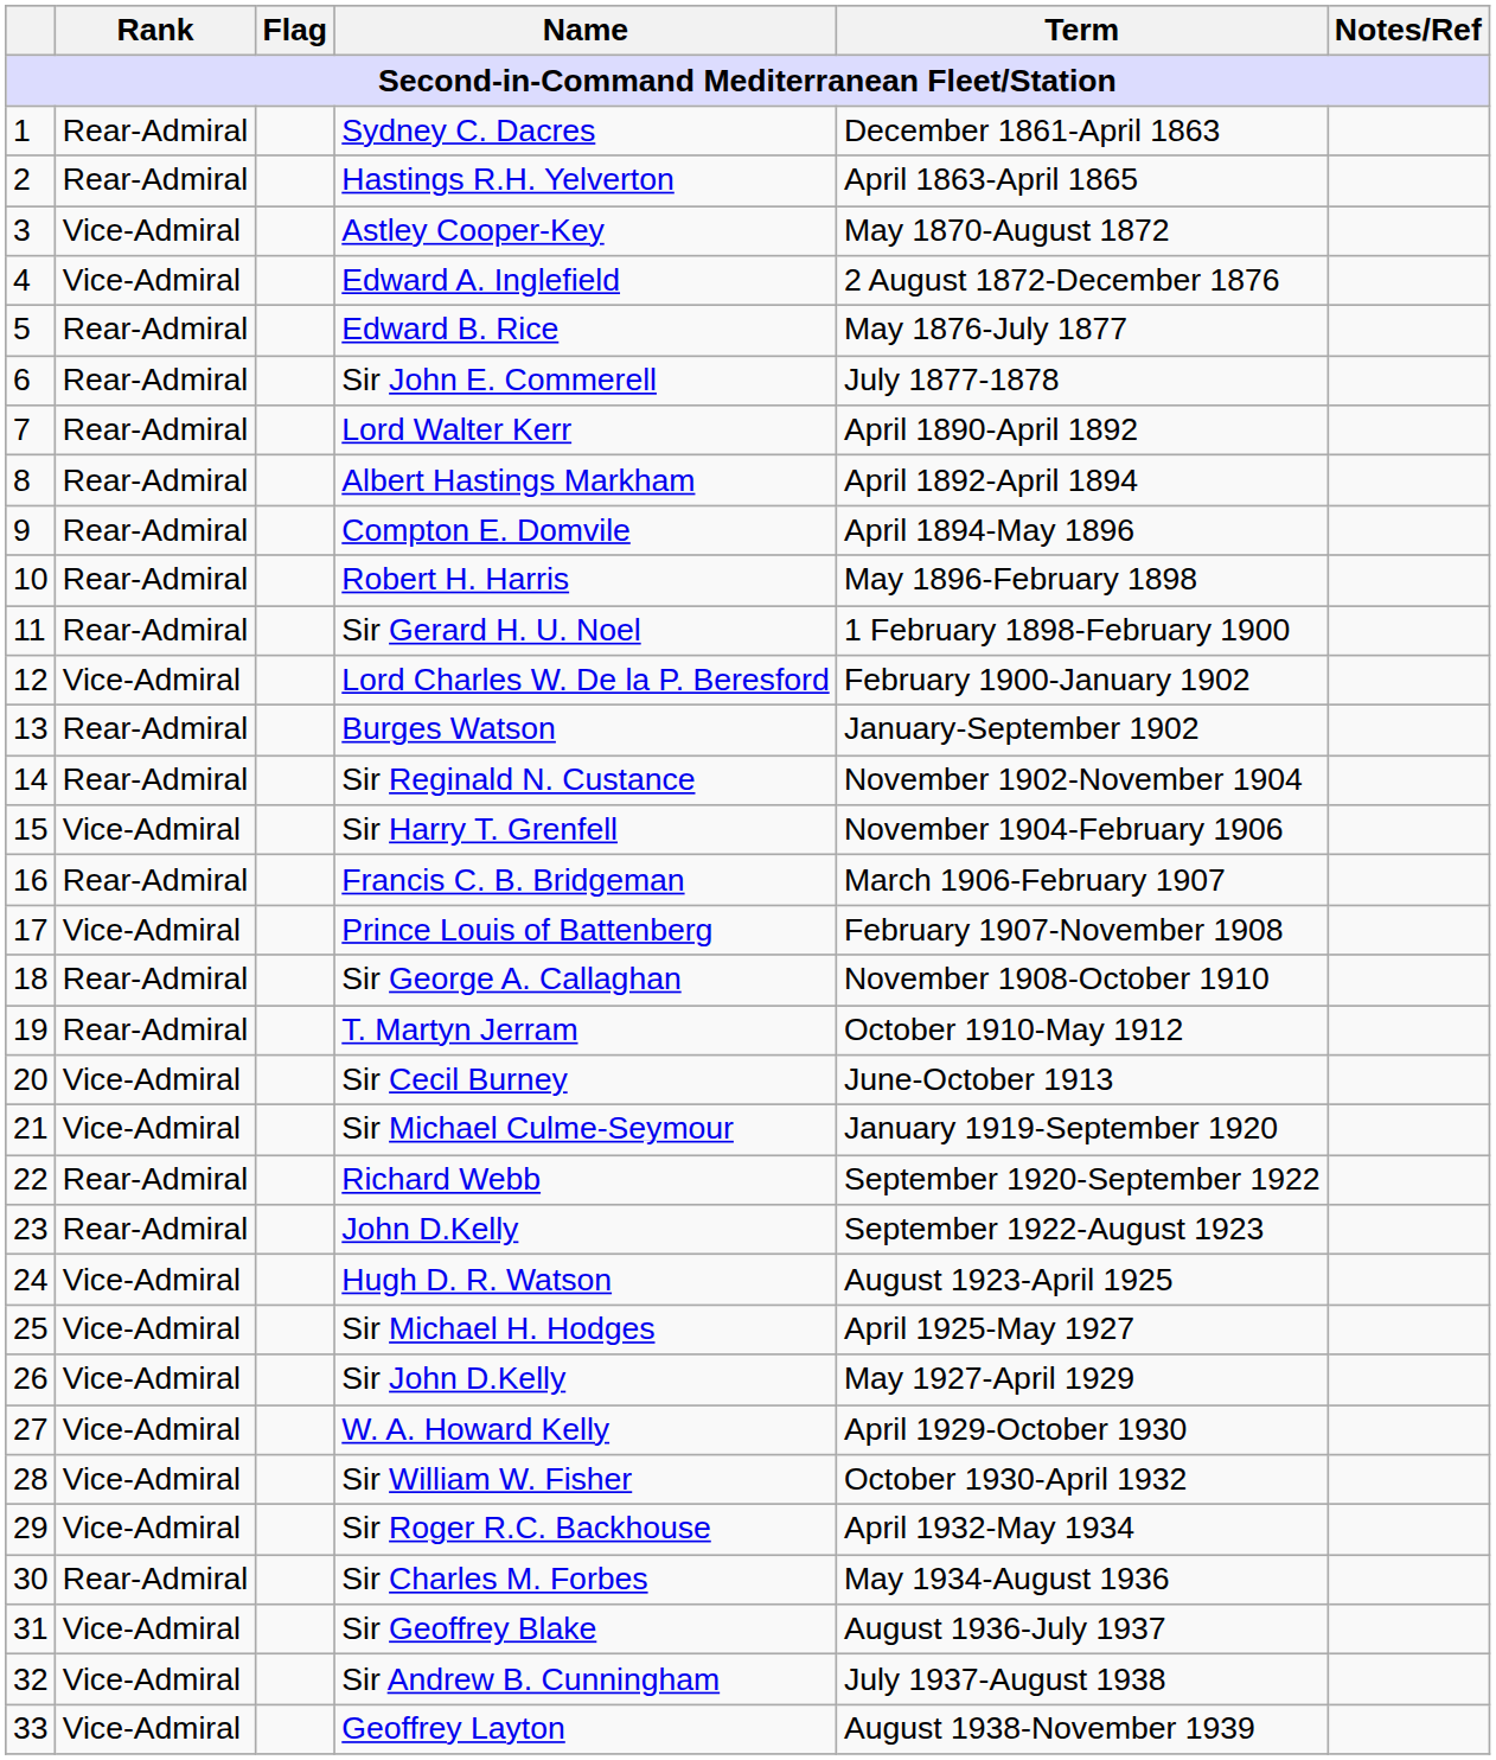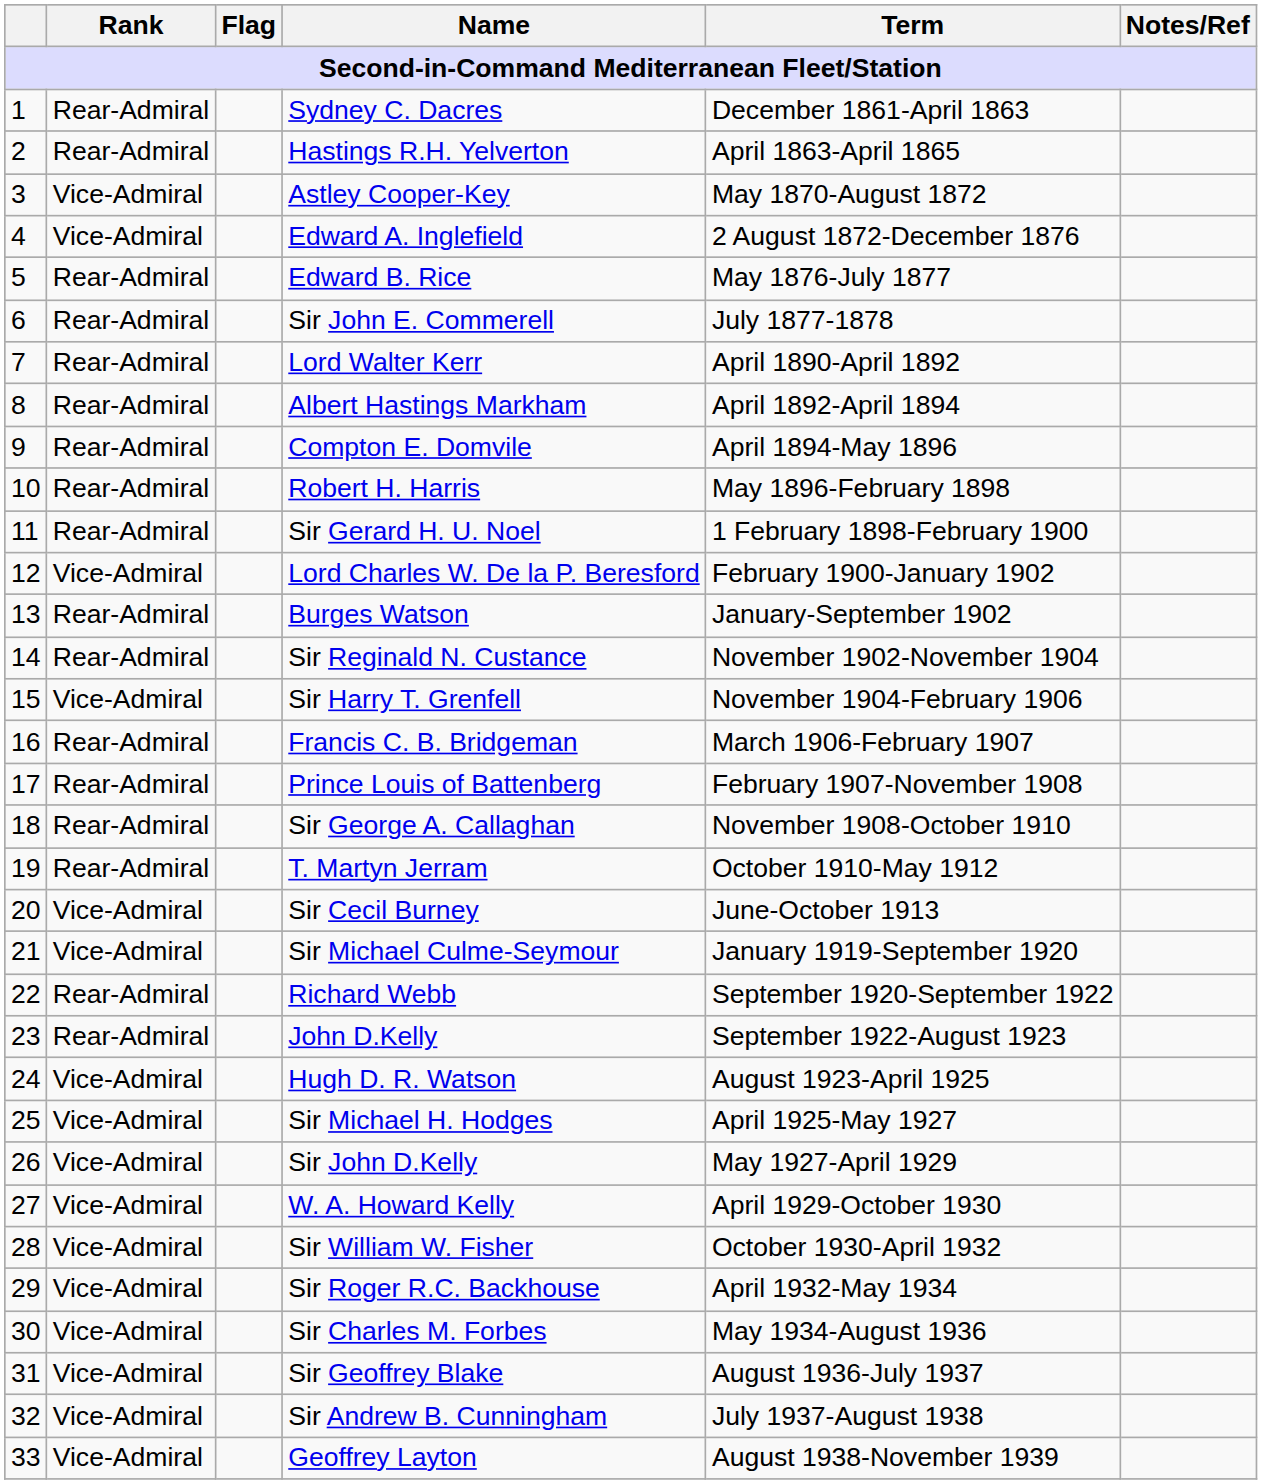 <table class="wikitable">
 <tr>
 <th></th>
 <th>Rank</th>
 <th>Flag</th>
 <th>Name</th>
 <th>Term</th>
 <th>Notes/Ref</th>
 </tr>
 <tr>
 <td colspan="6" align="center" style="background:#dcdcfe;"><strong>Second-in-Command Mediterranean Fleet/Station</strong></td>
 </tr>
 <tr>
 <td>1</td>
 <td>Rear-Admiral</td>
 <td></td>
 <td><a href='#'>Sydney C. Dacres</a></td>
 <td>December 1861-April 1863</td>
 <td></td>
 </tr>
 <tr>
 <td>2</td>
 <td>Rear-Admiral</td>
 <td></td>
 <td><a href='#'>Hastings R.H. Yelverton</a></td>
 <td>April 1863-April 1865</td>
 <td></td>
 </tr>
 <tr>
 <td>3</td>
 <td>Vice-Admiral</td>
 <td></td>
 <td><a href='#'>Astley Cooper-Key</a></td>
 <td>May 1870-August 1872</td>
 <td></td>
 </tr>
 <tr>
 <td>4</td>
 <td>Vice-Admiral</td>
 <td></td>
 <td><a href='#'>Edward A. Inglefield</a></td>
 <td>2 August 1872-December 1876</td>
 <td></td>
 </tr>
 <tr>
 <td>5</td>
 <td>Rear-Admiral</td>
 <td></td>
 <td><a href='#'>Edward B. Rice</a></td>
 <td>May 1876-July 1877</td>
 <td></td>
 </tr>
 <tr>
 <td>6</td>
 <td>Rear-Admiral</td>
 <td></td>
 <td>Sir <a href='#'>John E. Commerell</a></td>
 <td>July 1877-1878</td>
 <td></td>
 </tr>
 <tr>
 <td>7</td>
 <td>Rear-Admiral</td>
 <td></td>
 <td><a href='#'>Lord Walter Kerr</a></td>
 <td>April 1890-April 1892</td>
 <td></td>
 </tr>
 <tr>
 <td>8</td>
 <td>Rear-Admiral</td>
 <td></td>
 <td><a href='#'>Albert Hastings Markham</a></td>
 <td>April 1892-April 1894</td>
 <td></td>
 </tr>
 <tr>
 <td>9</td>
 <td>Rear-Admiral</td>
 <td></td>
 <td><a href='#'>Compton E. Domvile</a></td>
 <td>April 1894-May 1896</td>
 <td></td>
 </tr>
 <tr>
 <td>10</td>
 <td>Rear-Admiral</td>
 <td></td>
 <td><a href='#'>Robert H. Harris</a></td>
 <td>May 1896-February 1898</td>
 <td></td>
 </tr>
 <tr>
 <td>11</td>
 <td>Rear-Admiral</td>
 <td></td>
 <td>Sir <a href='#'>Gerard H. U. Noel</a></td>
 <td>1 February 1898-February 1900</td>
 <td></td>
 </tr>
 <tr>
 <td>12</td>
 <td>Vice-Admiral</td>
 <td></td>
 <td><a href='#'>Lord Charles W. De la P. Beresford</a></td>
 <td>February 1900-January 1902</td>
 <td></td>
 </tr>
 <tr>
 <td>13</td>
 <td>Rear-Admiral</td>
 <td></td>
 <td><a href='#'>Burges Watson</a></td>
 <td>January-September 1902</td>
 <td></td>
 </tr>
 <tr>
 <td>14</td>
 <td>Rear-Admiral</td>
 <td></td>
 <td>Sir <a href='#'>Reginald N. Custance</a></td>
 <td>November 1902-November 1904</td>
 <td></td>
 </tr>
 <tr>
 <td>15</td>
 <td>Vice-Admiral</td>
 <td></td>
 <td>Sir <a href='#'>Harry T. Grenfell</a></td>
 <td>November 1904-February 1906</td>
 <td></td>
 </tr>
 <tr>
 <td>16</td>
 <td>Rear-Admiral</td>
 <td></td>
 <td><a href='#'>Francis C. B. Bridgeman</a></td>
 <td>March 1906-February 1907</td>
 <td></td>
 </tr>
 <tr>
 <td>17</td>
-<td>Vice-Admiral</td>
+<td>Rear-Admiral</td>
 <td></td>
 <td><a href='#'>Prince Louis of Battenberg</a></td>
 <td>February 1907-November 1908</td>
 <td></td>
 </tr>
 <tr>
 <td>18</td>
 <td>Rear-Admiral</td>
 <td></td>
 <td>Sir <a href='#'>George A. Callaghan</a></td>
 <td>November 1908-October 1910</td>
 <td></td>
 </tr>
 <tr>
 <td>19</td>
 <td>Rear-Admiral</td>
 <td></td>
 <td><a href='#'>T. Martyn Jerram</a></td>
 <td>October 1910-May 1912</td>
 <td></td>
 </tr>
 <tr>
 <td>20</td>
 <td>Vice-Admiral</td>
 <td></td>
 <td>Sir <a href='#'>Cecil Burney</a></td>
 <td>June-October 1913</td>
 <td></td>
 </tr>
 <tr>
 <td>21</td>
 <td>Vice-Admiral</td>
 <td></td>
 <td>Sir <a href='#'>Michael Culme-Seymour</a></td>
 <td>January 1919-September 1920</td>
 <td></td>
 </tr>
 <tr>
 <td>22</td>
 <td>Rear-Admiral</td>
 <td></td>
 <td><a href='#'>Richard Webb</a></td>
 <td>September 1920-September 1922</td>
 <td></td>
 </tr>
 <tr>
 <td>23</td>
 <td>Rear-Admiral</td>
 <td></td>
 <td><a href='#'>John D.Kelly</a></td>
 <td>September 1922-August 1923</td>
 <td></td>
 </tr>
 <tr>
 <td>24</td>
 <td>Vice-Admiral</td>
 <td></td>
 <td><a href='#'>Hugh D. R. Watson</a></td>
 <td>August 1923-April 1925</td>
 <td></td>
 </tr>
 <tr>
 <td>25</td>
 <td>Vice-Admiral</td>
 <td></td>
 <td>Sir <a href='#'>Michael H. Hodges</a></td>
 <td>April 1925-May 1927</td>
 <td></td>
 </tr>
 <tr>
 <td>26</td>
 <td>Vice-Admiral</td>
 <td></td>
 <td>Sir <a href='#'>John D.Kelly</a></td>
 <td>May 1927-April 1929</td>
 <td></td>
 </tr>
 <tr>
 <td>27</td>
 <td>Vice-Admiral</td>
 <td></td>
 <td><a href='#'>W. A. Howard Kelly</a></td>
 <td>April 1929-October 1930</td>
 <td></td>
 </tr>
 <tr>
 <td>28</td>
 <td>Vice-Admiral</td>
 <td></td>
 <td>Sir <a href='#'>William W. Fisher</a></td>
 <td>October 1930-April 1932</td>
 <td></td>
 </tr>
 <tr>
 <td>29</td>
 <td>Vice-Admiral</td>
 <td></td>
 <td>Sir <a href='#'>Roger R.C. Backhouse</a></td>
 <td>April 1932-May 1934</td>
 <td></td>
 </tr>
 <tr>
 <td>30</td>
-<td>Rear-Admiral</td>
+<td>Vice-Admiral</td>
 <td></td>
 <td>Sir <a href='#'>Charles M. Forbes</a></td>
 <td>May 1934-August 1936</td>
 <td></td>
 </tr>
 <tr>
 <td>31</td>
 <td>Vice-Admiral</td>
 <td></td>
 <td>Sir <a href='#'>Geoffrey Blake</a></td>
 <td>August 1936-July 1937</td>
 <td></td>
 </tr>
 <tr>
 <td>32</td>
 <td>Vice-Admiral</td>
 <td></td>
 <td>Sir <a href='#'>Andrew B. Cunningham</a></td>
 <td>July 1937-August 1938</td>
 <td></td>
 </tr>
 <tr>
 <td>33</td>
 <td>Vice-Admiral</td>
 <td></td>
 <td><a href='#'>Geoffrey Layton</a></td>
 <td>August 1938-November 1939</td>
 <td></td>
 </tr>
 </table>
